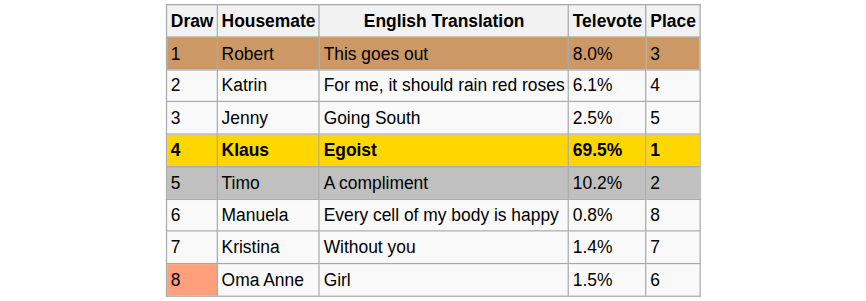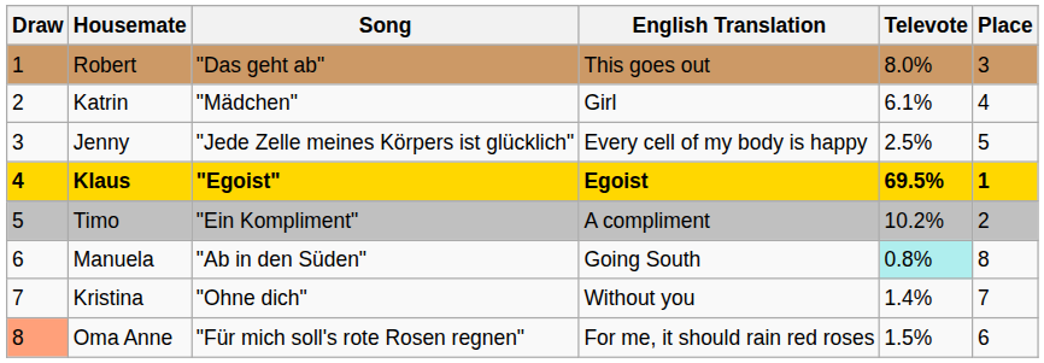 <table class="sortable wikitable" style="margin: 1em auto 1em auto; font-size:90%; line-height:20px">
 <tr style="background:#ccc;">
 <th>Draw</th>
 <th>Housemate</th>
+<th>Song</th>
 <th>English Translation</th>
 <th>Televote</th>
 <th>Place</th>
 </tr>
 <tr style="background:#c96;">
 <td>1</td>
 <td>Robert</td>
+<td>"Das geht ab"</td>
 <td>This goes out</td>
 <td>8.0%</td>
 <td>3</td>
 </tr>
 <tr>
 <td>2</td>
 <td>Katrin</td>
-<td>For me, it should rain red roses</td>
+<td>"Mädchen"</td>
+<td>Girl</td>
 <td>6.1%</td>
 <td>4</td>
 </tr>
 <tr>
 <td>3</td>
 <td>Jenny</td>
-<td>Going South</td>
+<td>"Jede Zelle meines Körpers ist glücklich"</td>
+<td>Every cell of my body is happy</td>
 <td>2.5%</td>
 <td>5</td>
 </tr>
 <tr style="background:gold;">
 <td><strong>4</strong></td>
 <td><strong>Klaus</strong></td>
+<td><strong>"Egoist"</strong></td>
 <td><strong>Egoist</strong></td>
 <td><strong>69.5%</strong></td>
 <td><strong>1</strong></td>
 </tr>
 <tr style="background:silver;">
 <td>5</td>
 <td>Timo</td>
+<td>"Ein Kompliment"</td>
 <td>A compliment</td>
 <td>10.2%</td>
 <td>2</td>
 </tr>
 <tr>
 <td>6</td>
 <td>Manuela</td>
-<td>Every cell of my body is happy</td>
-<td>0.8%</td>
+<td>"Ab in den Süden"</td>
+<td>Going South</td>
+<td style="background: paleturquoise;">0.8%</td>
 <td>8</td>
 </tr>
 <tr>
 <td>7</td>
 <td>Kristina</td>
+<td>"Ohne dich"</td>
 <td>Without you</td>
 <td>1.4%</td>
 <td>7</td>
 </tr>
 <tr>
 <td style="background: lightsalmon;">8</td>
 <td>Oma Anne</td>
-<td>Girl</td>
+<td>"Für mich soll's rote Rosen regnen"</td>
+<td>For me, it should rain red roses</td>
 <td>1.5%</td>
 <td>6</td>
 </tr>
 </table>
